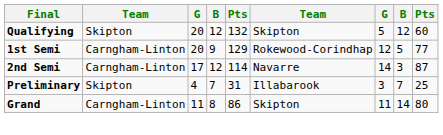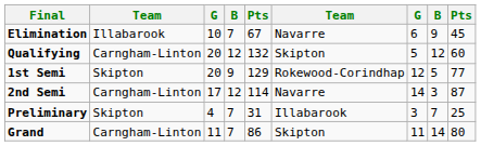 <table class="wikitable">
 <tr>
 <th style="color:green">Final</th>
 <th style="color:green">Team</th>
 <th style="color:green">G</th>
 <th style="color:green">B</th>
 <th style="color:green">Pts</th>
 <th style="color:green">Team</th>
 <th style="color:green">G</th>
 <th style="color:green">B</th>
 <th style="color:green">Pts</th>
 </tr>
 <tr>
+<td><strong>Elimination</strong></td>
+<td>Illabarook</td>
+<td>10</td>
+<td>7</td>
+<td>67</td>
+<td>Navarre</td>
+<td>6</td>
+<td>9</td>
+<td>45</td>
+</tr>
+<tr>
 <td><strong>Qualifying</strong></td>
-<td>Skipton</td>
+<td>Carngham-Linton</td>
 <td>20</td>
 <td>12</td>
 <td>132</td>
 <td>Skipton</td>
 <td>5</td>
 <td>12</td>
 <td>60</td>
 </tr>
 <tr>
 <td><strong>1st Semi</strong></td>
-<td>Carngham-Linton</td>
+<td>Skipton</td>
 <td>20</td>
 <td>9</td>
 <td>129</td>
 <td>Rokewood-Corindhap</td>
 <td>12</td>
 <td>5</td>
 <td>77</td>
 </tr>
 <tr>
 <td><strong>2nd Semi</strong></td>
 <td>Carngham-Linton</td>
 <td>17</td>
 <td>12</td>
 <td>114</td>
 <td>Navarre</td>
 <td>14</td>
 <td>3</td>
 <td>87</td>
 </tr>
 <tr>
 <td><strong>Preliminary</strong></td>
 <td>Skipton</td>
 <td>4</td>
 <td>7</td>
 <td>31</td>
 <td>Illabarook</td>
 <td>3</td>
 <td>7</td>
 <td>25</td>
 </tr>
 <tr>
 <td><strong>Grand</strong></td>
 <td>Carngham-Linton</td>
 <td>11</td>
-<td>8</td>
+<td>7</td>
 <td>86</td>
 <td>Skipton</td>
 <td>11</td>
 <td>14</td>
 <td>80</td>
 </tr>
 </table>
